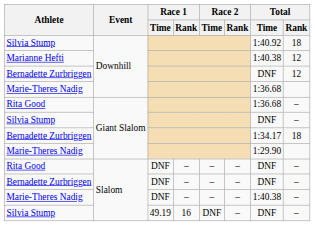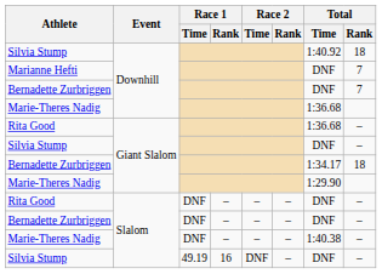 <table class="wikitable" style="font-size:90%">
 <tr>
 <th rowspan="2">Athlete</th>
 <th rowspan="2">Event</th>
 <th colspan="2">Race 1</th>
 <th colspan="2">Race 2</th>
 <th colspan="2">Total</th>
 </tr>
 <tr>
 <th>Time</th>
 <th>Rank</th>
 <th>Time</th>
 <th>Rank</th>
 <th>Time</th>
 <th>Rank</th>
 </tr>
 <tr>
 <td><a href='#'>Silvia Stump</a></td>
 <td rowspan="4">Downhill</td>
 <td colspan="4" bgcolor="wheat"></td>
 <td align="center">1:40.92</td>
 <td align="center">18</td>
 </tr>
 <tr>
 <td><a href='#'>Marianne Hefti</a></td>
 <td colspan="4" bgcolor="wheat"></td>
-<td align="center">1:40.38</td>
-<td align="center">12</td>
+<td align="center">DNF</td>
+<td align="center">7</td>
 </tr>
 <tr>
 <td><a href='#'>Bernadette Zurbriggen</a></td>
 <td colspan="4" bgcolor="wheat"></td>
 <td align="center">DNF</td>
-<td align="center">12</td>
+<td align="center">7</td>
 </tr>
 <tr>
 <td><a href='#'>Marie-Theres Nadig</a></td>
 <td colspan="4" bgcolor="wheat"></td>
 <td align="center">1:36.68</td>
 <td align="center"></td>
 </tr>
 <tr>
 <td><a href='#'>Rita Good</a></td>
 <td rowspan="4">Giant Slalom</td>
 <td colspan="4" bgcolor="wheat"></td>
 <td align="center">1:36.68</td>
 <td align="center">–</td>
 </tr>
 <tr>
 <td><a href='#'>Silvia Stump</a></td>
 <td colspan="4" bgcolor="wheat"></td>
 <td align="center">DNF</td>
 <td align="center">–</td>
 </tr>
 <tr>
 <td><a href='#'>Bernadette Zurbriggen</a></td>
 <td colspan="4" bgcolor="wheat"></td>
 <td align="center">1:34.17</td>
 <td align="center">18</td>
 </tr>
 <tr>
 <td><a href='#'>Marie-Theres Nadig</a></td>
 <td colspan="4" bgcolor="wheat"></td>
 <td align="center">1:29.90</td>
 <td align="center"></td>
 </tr>
 <tr>
 <td><a href='#'>Rita Good</a></td>
 <td rowspan="4">Slalom</td>
 <td align="center">DNF</td>
 <td align="center">–</td>
 <td align="center">–</td>
 <td align="center">–</td>
 <td align="center">DNF</td>
 <td align="center">–</td>
 </tr>
 <tr>
 <td><a href='#'>Bernadette Zurbriggen</a></td>
 <td align="center">DNF</td>
 <td align="center">–</td>
 <td align="center">–</td>
 <td align="center">–</td>
 <td align="center">DNF</td>
 <td align="center">–</td>
 </tr>
 <tr>
 <td><a href='#'>Marie-Theres Nadig</a></td>
 <td align="center">DNF</td>
 <td align="center">–</td>
 <td align="center">–</td>
 <td align="center">–</td>
 <td align="center">1:40.38</td>
 <td align="center">–</td>
 </tr>
 <tr>
 <td><a href='#'>Silvia Stump</a></td>
 <td align="center">49.19</td>
 <td align="center">16</td>
 <td align="center">DNF</td>
 <td align="center">–</td>
 <td align="center">DNF</td>
 <td align="center">–</td>
 </tr>
 </table>
